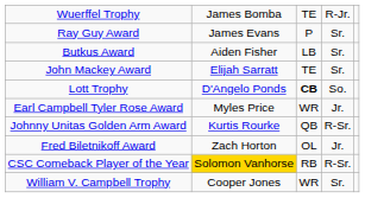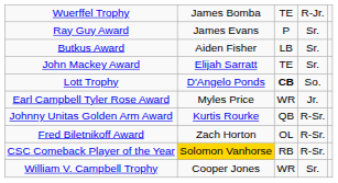 <table class="wikitable" style="text-align:center">
 <tr>
 <td><a href='#'>Wuerffel Trophy</a></td>
 <td>James Bomba</td>
 <td>TE</td>
 <td>R-Jr.</td>
 <td></td>
 </tr>
 <tr>
 <td><a href='#'>Ray Guy Award</a></td>
 <td>James Evans</td>
 <td>P</td>
 <td>Sr.</td>
 <td></td>
 </tr>
 <tr>
 <td><a href='#'>Butkus Award</a></td>
 <td>Aiden Fisher</td>
 <td>LB</td>
 <td>Sr.</td>
 <td></td>
 </tr>
 <tr>
 <td><a href='#'>John Mackey Award</a></td>
 <td><a href='#'>Elijah Sarratt</a></td>
 <td>TE</td>
 <td>Sr.</td>
 <td></td>
 </tr>
 <tr>
 <td><a href='#'>Lott Trophy</a></td>
 <td><a href='#'>D'Angelo Ponds</a></td>
 <td><strong>CB</strong></td>
 <td>So.</td>
 <td></td>
 </tr>
 <tr>
 <td><a href='#'>Earl Campbell Tyler Rose Award</a></td>
 <td>Myles Price</td>
 <td>WR</td>
 <td>Jr.</td>
 <td></td>
 </tr>
 <tr>
 <td><a href='#'>Johnny Unitas Golden Arm Award</a></td>
 <td><a href='#'>Kurtis Rourke</a></td>
 <td>QB</td>
 <td>R-Sr.</td>
 <td></td>
 </tr>
 <tr>
 <td><a href='#'>Fred Biletnikoff Award</a></td>
 <td>Zach Horton</td>
 <td>OL</td>
-<td>Jr.</td>
+<td>R-Sr.</td>
 <td></td>
 </tr>
 <tr>
 <td><a href='#'>CSC Comeback Player of the Year</a></td>
 <td style="background: gold;">Solomon Vanhorse</td>
 <td>RB</td>
 <td>R-Sr.</td>
 <td></td>
 </tr>
 <tr>
 <td><a href='#'>William V. Campbell Trophy</a></td>
 <td>Cooper Jones</td>
 <td>WR</td>
 <td>Sr.</td>
 <td></td>
 </tr>
 </table>
